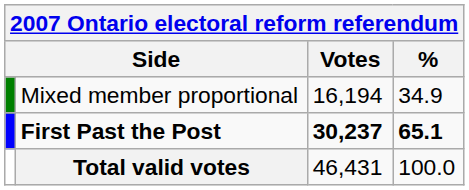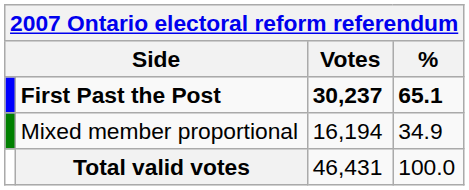 <table class="wikitable" style="font-size: 95%; clear:both">
 <tr style="background-color:#E9E9E9">
 <th colspan=4><a href='#'>2007 Ontario electoral reform referendum</a></th>
 </tr>
 <tr style="background-color:#E9E9E9">
 <th colspan=2 style="width: 130px">Side</th>
 <th style="width: 50px">Votes</th>
 <th style="width: 40px">%</th>
 </tr>
 <tr>
+<td bgcolor="blue"></td>
+<td><strong>First Past the Post</strong></td>
+<td><strong>30,237</strong></td>
+<td><strong>65.1</strong></td>
+</tr>
+<tr>
 <td bgcolor="green"></td>
 <td>Mixed member proportional</td>
 <td>16,194</td>
 <td>34.9</td>
-</tr>
-<tr>
-<td bgcolor="blue"></td>
-<td><strong>First Past the Post</strong></td>
-<td><strong>30,237</strong></td>
-<td><strong>65.1</strong></td>
 </tr>
 <tr>
 <td bgcolor="white"></td>
 <th>Total valid votes</th>
 <td>46,431</td>
 <td>100.0</td>
 </tr>
 </table>
